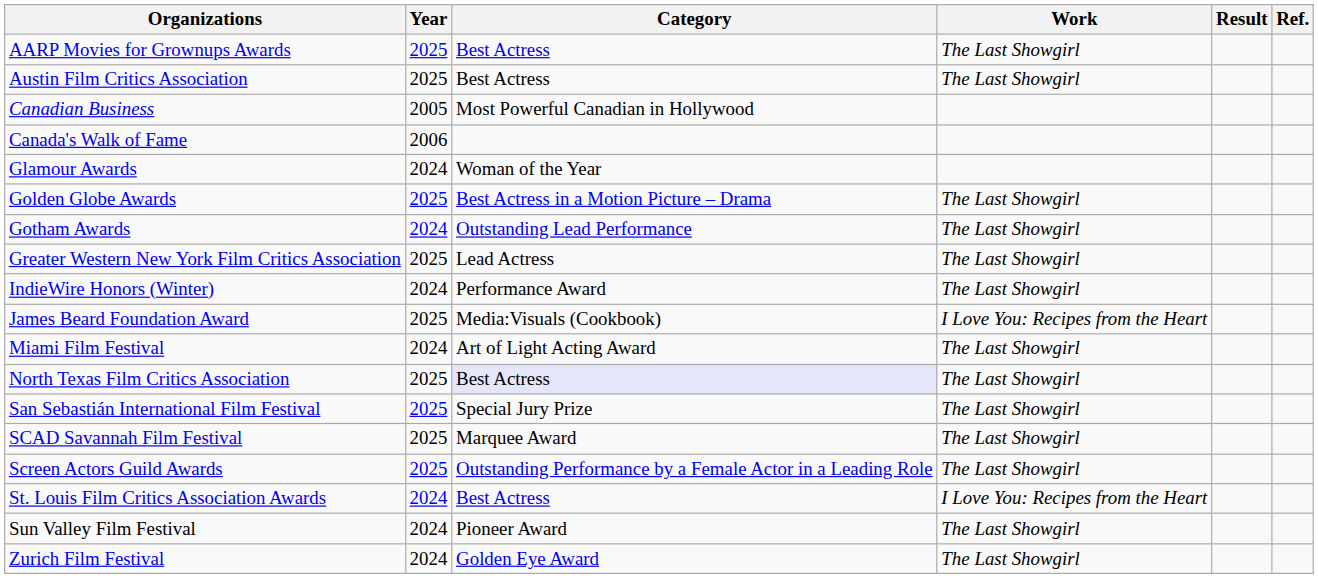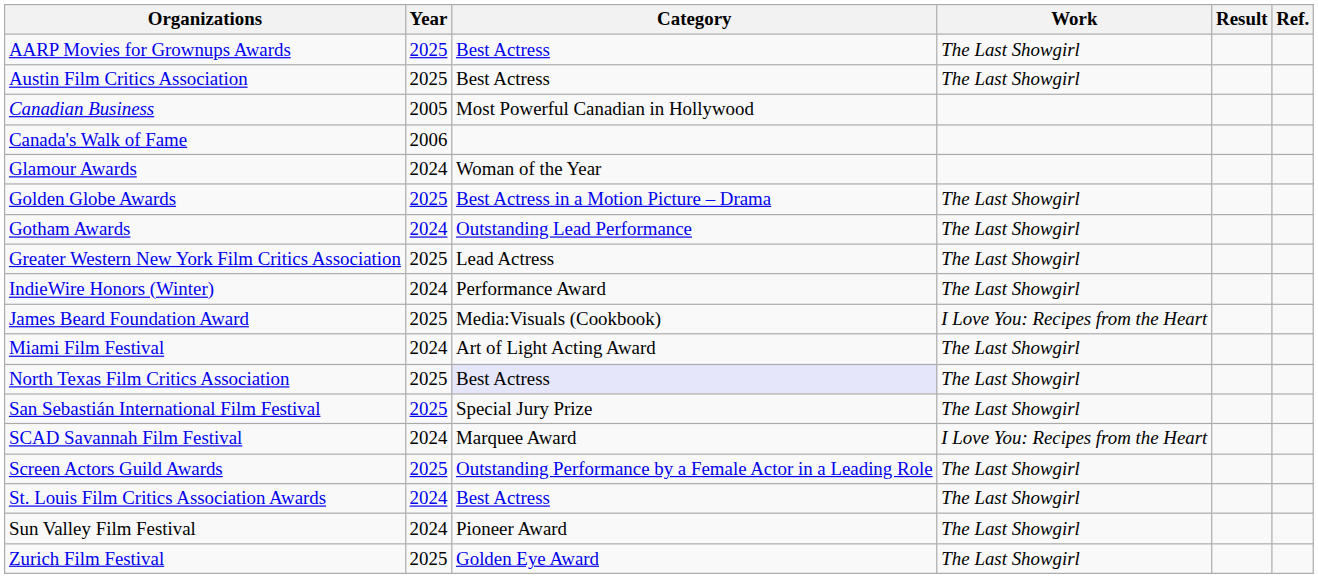 <table class="wikitable sortable plainrowheaders">
 <tr>
 <th scope="col">Organizations</th>
 <th scope="col">Year</th>
 <th scope="col">Category</th>
 <th scope="col">Work</th>
 <th scope="col">Result</th>
 <th scope="col" class="unsortable">Ref.</th>
 </tr>
 <tr>
 <td><a href='#'>AARP Movies for Grownups Awards</a></td>
 <td align="center"><a href='#'>2025</a></td>
 <td><a href='#'>Best Actress</a></td>
 <td><em>The Last Showgirl</em></td>
 <td></td>
 <td align=center></td>
 </tr>
 <tr>
 <td><a href='#'>Austin Film Critics Association</a></td>
 <td align="center">2025</td>
 <td>Best Actress</td>
 <td><em>The Last Showgirl</em></td>
 <td></td>
 <td align=center></td>
 </tr>
 <tr>
 <td><em><a href='#'>Canadian Business</a></em></td>
 <td align="center">2005</td>
 <td>Most Powerful Canadian in Hollywood</td>
 <td></td>
 <td></td>
 <td align=center></td>
 </tr>
 <tr>
 <td><a href='#'>Canada's Walk of Fame</a></td>
 <td align="center">2006</td>
 <td></td>
 <td></td>
 <td></td>
 <td align=center></td>
 </tr>
 <tr>
 <td><a href='#'>Glamour Awards</a></td>
 <td align="center">2024</td>
 <td>Woman of the Year</td>
 <td></td>
 <td></td>
 <td align=center></td>
 </tr>
 <tr>
 <td><a href='#'>Golden Globe Awards</a></td>
 <td align="center"><a href='#'>2025</a></td>
 <td><a href='#'>Best Actress in a Motion Picture – Drama</a></td>
 <td><em>The Last Showgirl</em></td>
 <td></td>
 <td align=center></td>
 </tr>
 <tr>
 <td><a href='#'>Gotham Awards</a></td>
 <td align="center"><a href='#'>2024</a></td>
 <td><a href='#'>Outstanding Lead Performance</a></td>
 <td><em>The Last Showgirl</em></td>
 <td></td>
 <td align=center></td>
 </tr>
 <tr>
 <td><a href='#'>Greater Western New York Film Critics Association</a></td>
 <td align="center">2025</td>
 <td>Lead Actress</td>
 <td><em>The Last Showgirl</em></td>
 <td></td>
 <td style="text-align:center;"></td>
 </tr>
 <tr>
 <td><a href='#'>IndieWire Honors (Winter)</a></td>
 <td align="center">2024</td>
 <td>Performance Award</td>
 <td><em>The Last Showgirl</em></td>
 <td></td>
 <td align=center></td>
 </tr>
 <tr>
 <td><a href='#'>James Beard Foundation Award</a></td>
 <td align="center">2025</td>
 <td>Media:Visuals (Cookbook)</td>
 <td><em>I Love You: Recipes from the Heart</em></td>
 <td></td>
 <td align=center></td>
 </tr>
 <tr>
 <td><a href='#'>Miami Film Festival</a></td>
 <td align="center">2024</td>
 <td>Art of Light Acting Award</td>
 <td><em>The Last Showgirl</em></td>
 <td></td>
 <td align=center></td>
 </tr>
 <tr>
 <td><a href='#'>North Texas Film Critics Association</a></td>
 <td align="center">2025</td>
 <td style="background: lavender;">Best Actress</td>
 <td><em>The Last Showgirl</em></td>
 <td></td>
 <td style="text-align:center;"></td>
 </tr>
 <tr>
 <td><a href='#'>San Sebastián International Film Festival</a></td>
 <td align="center"><a href='#'>2025</a></td>
 <td>Special Jury Prize</td>
 <td><em>The Last Showgirl</em></td>
 <td></td>
 <td align=center></td>
 </tr>
 <tr>
 <td><a href='#'>SCAD Savannah Film Festival</a></td>
-<td align="center">2025</td>
+<td align="center">2024</td>
 <td>Marquee Award</td>
-<td><em>The Last Showgirl</em></td>
+<td><em>I Love You: Recipes from the Heart</em></td>
 <td></td>
 <td align=center></td>
 </tr>
 <tr>
 <td><a href='#'>Screen Actors Guild Awards</a></td>
 <td align="center"><a href='#'>2025</a></td>
 <td><a href='#'>Outstanding Performance by a Female Actor in a Leading Role</a></td>
 <td><em>The Last Showgirl</em></td>
 <td></td>
 <td align=center></td>
 </tr>
 <tr>
 <td><a href='#'>St. Louis Film Critics Association Awards</a></td>
 <td align="center"><a href='#'>2024</a></td>
 <td><a href='#'>Best Actress</a></td>
-<td><em>I Love You: Recipes from the Heart</em></td>
+<td><em>The Last Showgirl</em></td>
 <td></td>
 <td align=center></td>
 </tr>
 <tr>
 <td>Sun Valley Film Festival</td>
 <td align="center">2024</td>
 <td>Pioneer Award</td>
 <td><em>The Last Showgirl</em></td>
 <td></td>
 <td align=center></td>
 </tr>
 <tr>
 <td><a href='#'>Zurich Film Festival</a></td>
-<td align="center">2024</td>
+<td align="center">2025</td>
 <td><a href='#'>Golden Eye Award</a></td>
 <td><em>The Last Showgirl</em></td>
 <td></td>
 <td align=center></td>
 </tr>
 </table>
